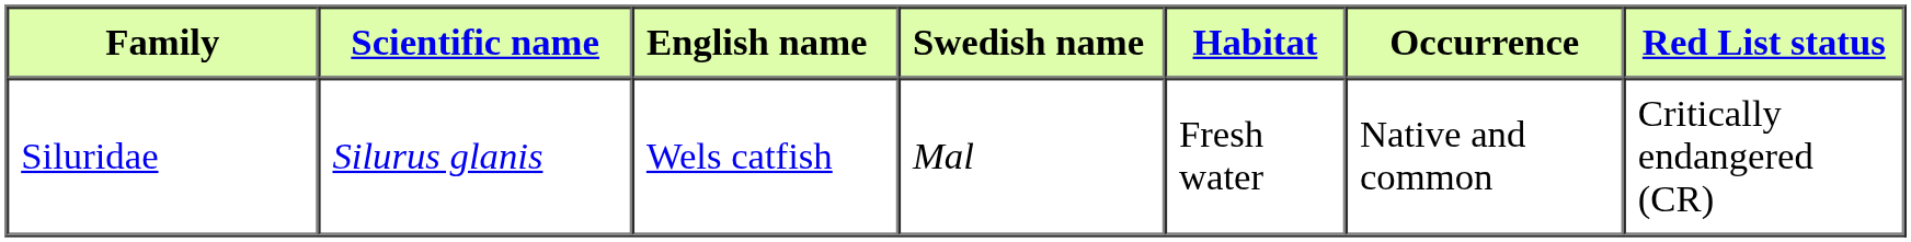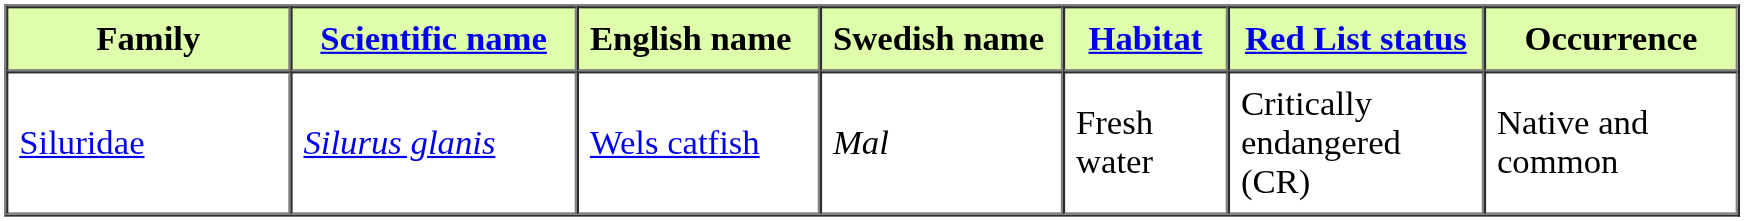 <table style="width:800px" border=1 cellspacing=0 cellpadding=5>
 <tr bgcolor="#defeac">
 <th width=119>Family</th>
 <th width=120><a href='#'>Scientific name</a></th>
 <td width=100><strong>English name</strong></td>
 <td width=100><strong>Swedish name</strong></td>
 <th><a href='#'>Habitat</a></th>
+<th width=106 nowrap="nowrap"><a href='#'>Red List status</a></th>
 <th width=105>Occurrence</th>
-<th width=106 nowrap="nowrap"><a href='#'>Red List status</a></th>
 </tr>
 <tr>
 <td><a href='#'>Siluridae</a></td>
 <td><em><a href='#'>Silurus glanis</a></em></td>
 <td><a href='#'>Wels catfish</a></td>
 <td><em>Mal</em></td>
 <td>Fresh water</td>
+<td>Critically endangered (CR)</td>
 <td>Native and common</td>
-<td>Critically endangered (CR)</td>
 </tr>
 </table>
